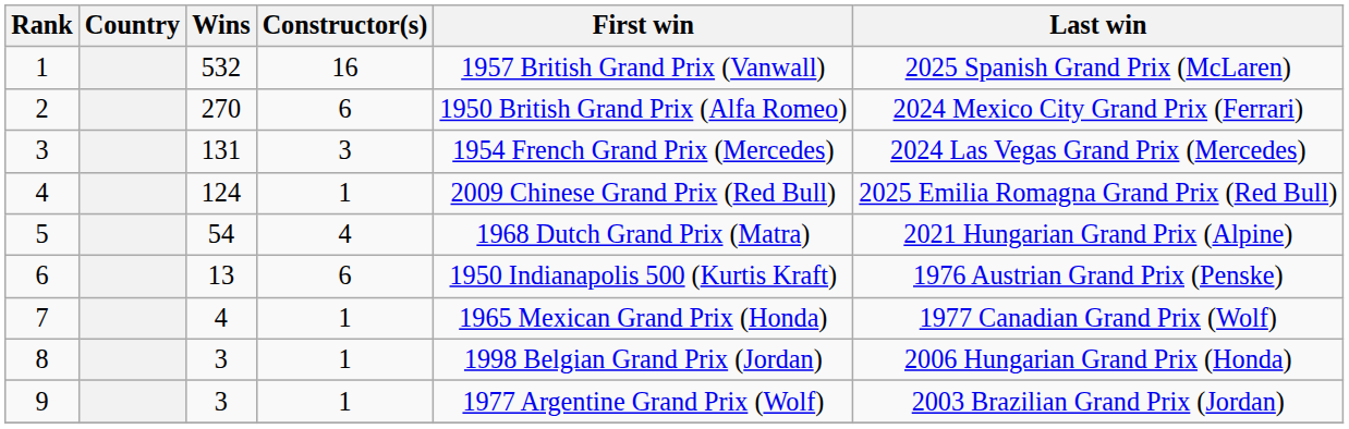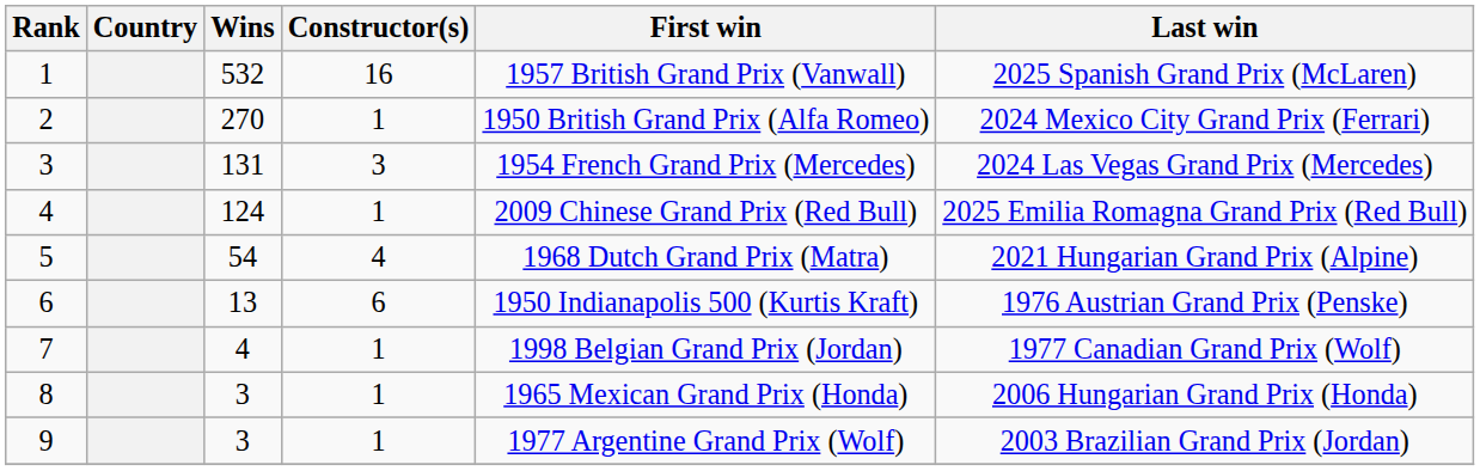 <table class="sortable wikitable plainrowheaders">
 <tr>
 <th scope=col>Rank</th>
 <th scope=col>Country</th>
 <th scope=col>Wins</th>
 <th scope=col>Constructor(s)</th>
 <th>First win</th>
 <th>Last win</th>
 </tr>
 <tr>
 <td align=center>1</td>
 <th scope=row></th>
 <td align=center>532</td>
 <td align=center>16</td>
 <td align=center><a href='#'>1957 British Grand Prix</a> (<a href='#'>Vanwall</a>)</td>
 <td align=center><a href='#'>2025 Spanish Grand Prix</a> (<a href='#'>McLaren</a>)</td>
 </tr>
 <tr>
 <td align=center>2</td>
 <th scope=row></th>
 <td align=center>270</td>
-<td align=center>6</td>
+<td align=center>1</td>
 <td align=center><a href='#'>1950 British Grand Prix</a> (<a href='#'>Alfa Romeo</a>)</td>
 <td align=center><a href='#'>2024 Mexico City Grand Prix</a> (<a href='#'>Ferrari</a>)</td>
 </tr>
 <tr>
 <td align=center>3</td>
 <th scope=row></th>
 <td align=center>131</td>
 <td align=center>3</td>
 <td align=center><a href='#'>1954 French Grand Prix</a> (<a href='#'>Mercedes</a>)</td>
 <td align=center><a href='#'>2024 Las Vegas Grand Prix</a> (<a href='#'>Mercedes</a>)</td>
 </tr>
 <tr>
 <td align=center>4</td>
 <th scope=row></th>
 <td align=center>124</td>
 <td align=center>1</td>
 <td align=center><a href='#'>2009 Chinese Grand Prix</a> (<a href='#'>Red Bull</a>)</td>
 <td align=center><a href='#'>2025 Emilia Romagna Grand Prix</a> (<a href='#'>Red Bull</a>)</td>
 </tr>
 <tr>
 <td align=center>5</td>
 <th scope=row></th>
 <td align=center>54</td>
 <td align=center>4</td>
 <td align=center><a href='#'>1968 Dutch Grand Prix</a> (<a href='#'>Matra</a>)</td>
 <td align=center><a href='#'>2021 Hungarian Grand Prix</a> (<a href='#'>Alpine</a>)</td>
 </tr>
 <tr>
 <td align=center>6</td>
 <th scope=row></th>
 <td align=center>13</td>
 <td align=center>6</td>
 <td align=center><a href='#'>1950 Indianapolis 500</a> (<a href='#'>Kurtis Kraft</a>)</td>
 <td align=center><a href='#'>1976 Austrian Grand Prix</a> (<a href='#'>Penske</a>)</td>
 </tr>
 <tr>
 <td align=center>7</td>
 <th scope=row></th>
 <td align=center>4</td>
 <td align=center>1</td>
-<td align=center><a href='#'>1965 Mexican Grand Prix</a> (<a href='#'>Honda</a>)</td>
+<td align=center><a href='#'>1998 Belgian Grand Prix</a> (<a href='#'>Jordan</a>)</td>
 <td align=center><a href='#'>1977 Canadian Grand Prix</a> (<a href='#'>Wolf</a>)</td>
 </tr>
 <tr>
 <td align=center>8</td>
 <th scope=row></th>
 <td align=center>3</td>
 <td align=center>1</td>
-<td align=center><a href='#'>1998 Belgian Grand Prix</a> (<a href='#'>Jordan</a>)</td>
+<td align=center><a href='#'>1965 Mexican Grand Prix</a> (<a href='#'>Honda</a>)</td>
 <td align=center><a href='#'>2006 Hungarian Grand Prix</a> (<a href='#'>Honda</a>)</td>
 </tr>
 <tr>
 <td align=center>9</td>
 <th scope=row></th>
 <td align=center>3</td>
 <td align=center>1</td>
 <td align=center><a href='#'>1977 Argentine Grand Prix</a> (<a href='#'>Wolf</a>)</td>
 <td align=center><a href='#'>2003 Brazilian Grand Prix</a> (<a href='#'>Jordan</a>)</td>
 </tr>
 <tr>
 </tr>
 </table>
